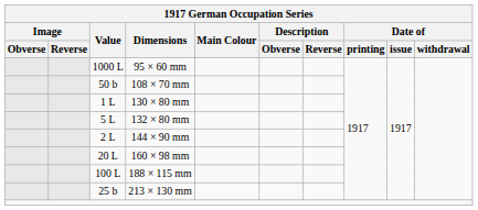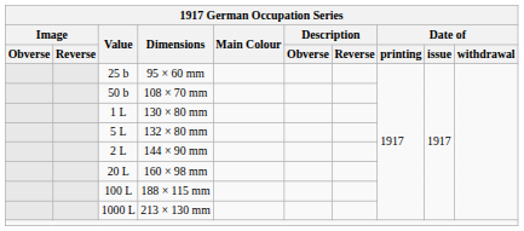 <table class="wikitable" style="font-size: 90%">
 <tr>
 <th colspan=10>1917 German Occupation Series</th>
 </tr>
 <tr>
 <th colspan=2>Image</th>
 <th rowspan=2>Value</th>
 <th rowspan=2>Dimensions</th>
 <th rowspan=2>Main Colour</th>
 <th colspan=2>Description</th>
 <th colspan=3>Date of</th>
 </tr>
 <tr>
 <th>Obverse</th>
 <th>Reverse</th>
 <th>Obverse</th>
 <th>Reverse</th>
 <th>printing</th>
 <th>issue</th>
 <th>withdrawal</th>
 </tr>
 <tr>
 <td align="center" bgcolor="#E8E8E8"></td>
 <td align="center" bgcolor="#E8E8E8"></td>
-<td align=center>1000 L</td>
+<td align=center>25 b</td>
 <td align=center>95 × 60 mm</td>
 <td></td>
 <td></td>
 <td></td>
 <td rowspan="8">1917</td>
 <td rowspan="8">1917</td>
 <td rowspan="8"></td>
 </tr>
 <tr>
 <td align="center" bgcolor="#E8E8E8"></td>
 <td align="center" bgcolor="#E8E8E8"></td>
 <td align=center>50 b</td>
 <td align=center>108 × 70 mm</td>
 <td></td>
 <td></td>
 <td></td>
 </tr>
 <tr>
 <td align="center" bgcolor="#E8E8E8"></td>
 <td align="center" bgcolor="#E8E8E8"></td>
 <td align=center>1 L</td>
 <td align=center>130 × 80 mm</td>
 <td></td>
 <td></td>
 <td></td>
 </tr>
 <tr>
 <td align="center" bgcolor="#E8E8E8"></td>
 <td align="center" bgcolor="#E8E8E8"></td>
 <td align=center>5 L</td>
 <td align=center>132 × 80 mm</td>
 <td></td>
 <td></td>
 <td></td>
 </tr>
 <tr>
 <td align="center" bgcolor="#E8E8E8"></td>
 <td align="center" bgcolor="#E8E8E8"></td>
 <td align=center>2 L</td>
 <td align=center>144 × 90 mm</td>
 <td></td>
 <td></td>
 <td></td>
 </tr>
 <tr>
 <td align="center" bgcolor="#E8E8E8"></td>
 <td align="center" bgcolor="#E8E8E8"></td>
 <td align=center>20 L</td>
 <td align=center>160 × 98 mm</td>
 <td></td>
 <td></td>
 <td></td>
 </tr>
 <tr>
 <td align="center" bgcolor="#E8E8E8"></td>
 <td align="center" bgcolor="#E8E8E8"></td>
 <td align=center>100 L</td>
 <td align=center>188 × 115 mm</td>
 <td></td>
 <td></td>
 <td></td>
 </tr>
 <tr>
 <td align="center" bgcolor="#E8E8E8"></td>
 <td align="center" bgcolor="#E8E8E8"></td>
-<td align=center>25 b</td>
+<td align=center>1000 L</td>
 <td align=center>213 × 130 mm</td>
 <td></td>
 <td></td>
 <td></td>
 </tr>
 <tr>
 <td colspan=10></td>
 </tr>
 </table>
